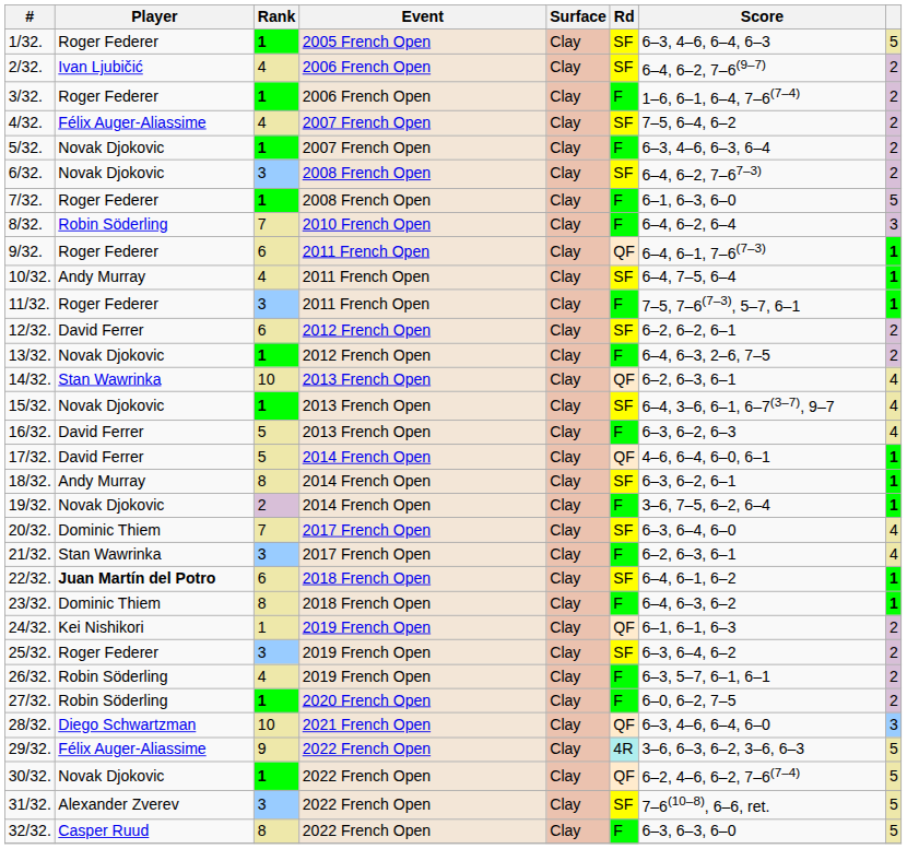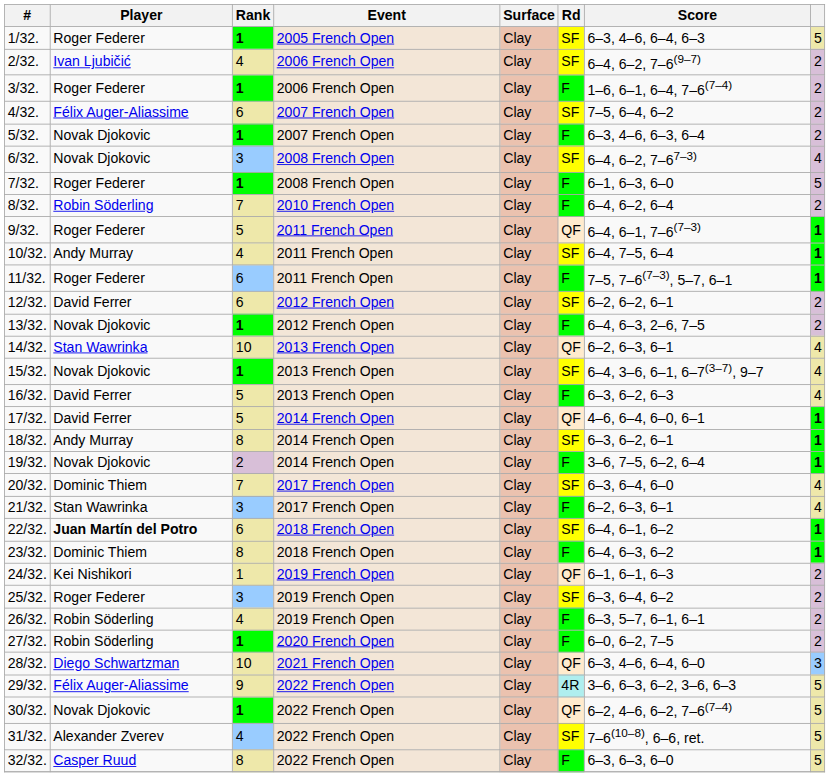 <table class="wikitable sortable">
 <tr>
 <th>#</th>
 <th width=200>Player</th>
 <th>Rank</th>
 <th width=250>Event</th>
 <th>Surface</th>
 <th>Rd</th>
 <th width=250>Score</th>
 <th></th>
 </tr>
 <tr>
 <td>1/32.</td>
 <td> Roger Federer</td>
 <td bgcolor=lime><strong>1</strong></td>
 <td bgcolor=f3e6d7><a href='#'>2005 French Open</a></td>
 <td style="background:#ebc2af;">Clay</td>
 <td bgcolor=yellow>SF</td>
 <td>6–3, 4–6, 6–4, 6–3</td>
 <td style="text-align:center; background:#eee8aa;">5</td>
 </tr>
 <tr>
 <td>2/32.</td>
 <td> <a href='#'>Ivan Ljubičić</a></td>
 <td bgcolor=EEE8AA>4</td>
 <td bgcolor=f3e6d7><a href='#'>2006 French Open</a></td>
 <td style="background:#ebc2af;">Clay</td>
 <td bgcolor=yellow>SF</td>
 <td>6–4, 6–2, 7–6<sup>(9–7)</sup></td>
 <td style="text-align:center; background:thistle;">2</td>
 </tr>
 <tr>
 <td>3/32.</td>
 <td> Roger Federer</td>
 <td bgcolor=lime><strong>1</strong></td>
 <td bgcolor=f3e6d7>2006 French Open</td>
 <td style="background:#ebc2af;">Clay</td>
 <td bgcolor=lime>F</td>
 <td>1–6, 6–1, 6–4, 7–6<sup>(7–4)</sup></td>
 <td style="text-align:center; background:thistle;">2</td>
 </tr>
 <tr>
 <td>4/32.</td>
 <td> <a href='#'>Félix Auger-Aliassime</a></td>
-<td bgcolor=EEE8AA>4</td>
+<td bgcolor=EEE8AA>6</td>
 <td bgcolor=f3e6d7><a href='#'>2007 French Open</a></td>
 <td style="background:#ebc2af;">Clay</td>
 <td bgcolor=yellow>SF</td>
 <td>7–5, 6–4, 6–2</td>
 <td style="text-align:center; background:thistle;">2</td>
 </tr>
 <tr>
 <td>5/32.</td>
 <td> Novak Djokovic</td>
 <td bgcolor=lime><strong>1</strong></td>
 <td bgcolor=f3e6d7>2007 French Open</td>
 <td style="background:#ebc2af;">Clay</td>
 <td bgcolor=lime>F</td>
 <td>6–3, 4–6, 6–3, 6–4</td>
 <td style="text-align:center; background:thistle;">2</td>
 </tr>
 <tr>
 <td>6/32.</td>
 <td> Novak Djokovic</td>
 <td bgcolor=99ccff>3</td>
 <td bgcolor=f3e6d7><a href='#'>2008 French Open</a></td>
 <td style="background:#ebc2af;">Clay</td>
 <td bgcolor=yellow>SF</td>
 <td>6–4, 6–2, 7–6<sup>7–3)</sup></td>
-<td style="text-align:center; background:thistle;">2</td>
+<td style="text-align:center; background:thistle;">4</td>
 </tr>
 <tr>
 <td>7/32.</td>
 <td> Roger Federer</td>
 <td bgcolor=lime><strong>1</strong></td>
 <td bgcolor=f3e6d7>2008 French Open</td>
 <td style="background:#ebc2af;">Clay</td>
 <td bgcolor=lime>F</td>
 <td>6–1, 6–3, 6–0</td>
 <td style="text-align:center; background:thistle;">5</td>
 </tr>
 <tr>
 <td>8/32.</td>
 <td> <a href='#'>Robin Söderling</a></td>
 <td bgcolor=EEE8AA>7</td>
 <td bgcolor=f3e6d7><a href='#'>2010 French Open</a></td>
 <td style="background:#ebc2af;">Clay</td>
 <td bgcolor=lime>F</td>
 <td>6–4, 6–2, 6–4</td>
-<td style="text-align:center; background:thistle;">3</td>
+<td style="text-align:center; background:thistle;">2</td>
 </tr>
 <tr>
 <td>9/32.</td>
 <td> Roger Federer</td>
-<td bgcolor=EEE8AA>6</td>
+<td bgcolor=EEE8AA>5</td>
 <td bgcolor=f3e6d7><a href='#'>2011 French Open</a></td>
 <td style="background:#ebc2af;">Clay</td>
 <td bgcolor=ffebcd>QF</td>
 <td>6–4, 6–1, 7–6<sup>(7–3)</sup></td>
 <td style="text-align:center; background:lime;"><strong>1</strong></td>
 </tr>
 <tr>
 <td>10/32.</td>
 <td> Andy Murray</td>
 <td bgcolor=EEE8AA>4</td>
 <td bgcolor=f3e6d7>2011 French Open</td>
 <td style="background:#ebc2af;">Clay</td>
 <td bgcolor=yellow>SF</td>
 <td>6–4, 7–5, 6–4</td>
 <td style="text-align:center; background:lime;"><strong>1</strong></td>
 </tr>
 <tr>
 <td>11/32.</td>
 <td> Roger Federer</td>
-<td bgcolor=99ccff>3</td>
+<td bgcolor=99ccff>6</td>
 <td bgcolor=f3e6d7>2011 French Open</td>
 <td style="background:#ebc2af;">Clay</td>
 <td bgcolor=lime>F</td>
 <td>7–5, 7–6<sup>(7–3)</sup>, 5–7, 6–1</td>
 <td style="text-align:center; background:lime;"><strong>1</strong></td>
 </tr>
 <tr>
 <td>12/32.</td>
 <td> David Ferrer</td>
 <td bgcolor=EEE8AA>6</td>
 <td bgcolor=f3e6d7><a href='#'>2012 French Open</a></td>
 <td style="background:#ebc2af;">Clay</td>
 <td bgcolor=yellow>SF</td>
 <td>6–2, 6–2, 6–1</td>
 <td style="text-align:center; background:thistle;">2</td>
 </tr>
 <tr>
 <td>13/32.</td>
 <td> Novak Djokovic</td>
 <td bgcolor=lime><strong>1</strong></td>
 <td bgcolor=f3e6d7>2012 French Open</td>
 <td style="background:#ebc2af;">Clay</td>
 <td bgcolor=lime>F</td>
 <td>6–4, 6–3, 2–6, 7–5</td>
 <td style="text-align:center; background:thistle;">2</td>
 </tr>
 <tr>
 <td>14/32.</td>
 <td> <a href='#'>Stan Wawrinka</a></td>
 <td bgcolor=EEE8AA>10</td>
 <td bgcolor=f3e6d7><a href='#'>2013 French Open</a></td>
 <td style="background:#ebc2af;">Clay</td>
 <td bgcolor=ffebcd>QF</td>
 <td>6–2, 6–3, 6–1</td>
 <td style="text-align:center; background:#eee8aa;">4</td>
 </tr>
 <tr>
 <td>15/32.</td>
 <td> Novak Djokovic</td>
 <td bgcolor=lime><strong>1</strong></td>
 <td bgcolor=f3e6d7>2013 French Open</td>
 <td style="background:#ebc2af;">Clay</td>
 <td bgcolor=yellow>SF</td>
 <td>6–4, 3–6, 6–1, 6–7<sup>(3–7)</sup>, 9–7</td>
 <td style="text-align:center; background:#eee8aa;">4</td>
 </tr>
 <tr>
 <td>16/32.</td>
 <td> David Ferrer</td>
 <td bgcolor=EEE8AA>5</td>
 <td bgcolor=f3e6d7>2013 French Open</td>
 <td style="background:#ebc2af;">Clay</td>
 <td bgcolor=lime>F</td>
 <td>6–3, 6–2, 6–3</td>
 <td style="text-align:center; background:#eee8aa;">4</td>
 </tr>
 <tr>
 <td>17/32.</td>
 <td> David Ferrer</td>
 <td bgcolor=EEE8AA>5</td>
 <td bgcolor=f3e6d7><a href='#'>2014 French Open</a></td>
 <td style="background:#ebc2af;">Clay</td>
 <td bgcolor=ffebcd>QF</td>
 <td>4–6, 6–4, 6–0, 6–1</td>
 <td style="text-align:center; background:lime;"><strong>1</strong></td>
 </tr>
 <tr>
 <td>18/32.</td>
 <td> Andy Murray</td>
 <td bgcolor=EEE8AA>8</td>
 <td bgcolor=f3e6d7>2014 French Open</td>
 <td style="background:#ebc2af;">Clay</td>
 <td bgcolor=yellow>SF</td>
 <td>6–3, 6–2, 6–1</td>
 <td style="text-align:center; background:lime;"><strong>1</strong></td>
 </tr>
 <tr>
 <td>19/32.</td>
 <td> Novak Djokovic</td>
 <td bgcolor=thistle>2</td>
 <td bgcolor=f3e6d7>2014 French Open</td>
 <td style="background:#ebc2af;">Clay</td>
 <td bgcolor=lime>F</td>
 <td>3–6, 7–5, 6–2, 6–4</td>
 <td style="text-align:center; background:lime;"><strong>1</strong></td>
 </tr>
 <tr>
 <td>20/32.</td>
 <td> Dominic Thiem</td>
 <td bgcolor=EEE8AA>7</td>
 <td bgcolor=f3e6d7><a href='#'>2017 French Open</a></td>
 <td style="background:#ebc2af;">Clay</td>
 <td bgcolor=yellow>SF</td>
 <td>6–3, 6–4, 6–0</td>
 <td style="text-align:center; background:#eee8aa;">4</td>
 </tr>
 <tr>
 <td>21/32.</td>
 <td> Stan Wawrinka</td>
 <td bgcolor=99ccff>3</td>
 <td bgcolor=f3e6d7>2017 French Open</td>
 <td style="background:#ebc2af;">Clay</td>
 <td bgcolor=lime>F</td>
 <td>6–2, 6–3, 6–1</td>
 <td style="text-align:center; background:#eee8aa;">4</td>
 </tr>
 <tr>
 <td>22/32.</td>
 <td><strong> Juan Martín del Potro</strong></td>
 <td bgcolor=EEE8AA>6</td>
 <td bgcolor=f3e6d7><a href='#'>2018 French Open</a></td>
 <td style="background:#ebc2af;">Clay</td>
 <td bgcolor=yellow>SF</td>
 <td>6–4, 6–1, 6–2</td>
 <td style="text-align:center; background:lime;"><strong>1</strong></td>
 </tr>
 <tr>
 <td>23/32.</td>
 <td> Dominic Thiem</td>
 <td bgcolor=EEE8AA>8</td>
 <td bgcolor=f3e6d7>2018 French Open</td>
 <td style="background:#ebc2af;">Clay</td>
 <td bgcolor=lime>F</td>
 <td>6–4, 6–3, 6–2</td>
 <td style="text-align:center; background:lime;"><strong>1</strong></td>
 </tr>
 <tr>
 <td>24/32.</td>
 <td> Kei Nishikori</td>
 <td bgcolor=EEE8AA>1</td>
 <td bgcolor=f3e6d7><a href='#'>2019 French Open</a></td>
 <td style="background:#ebc2af;">Clay</td>
 <td bgcolor=ffebcd>QF</td>
 <td>6–1, 6–1, 6–3</td>
 <td style="text-align:center; background:thistle;">2</td>
 </tr>
 <tr>
 <td>25/32.</td>
 <td> Roger Federer</td>
 <td bgcolor=99ccff>3</td>
 <td bgcolor=f3e6d7>2019 French Open</td>
 <td style="background:#ebc2af;">Clay</td>
 <td bgcolor=yellow>SF</td>
 <td>6–3, 6–4, 6–2</td>
 <td style="text-align:center; background:thistle;">2</td>
 </tr>
 <tr>
 <td>26/32.</td>
 <td> Robin Söderling</td>
 <td bgcolor=EEE8AA>4</td>
 <td bgcolor=f3e6d7>2019 French Open</td>
 <td style="background:#ebc2af;">Clay</td>
 <td bgcolor=lime>F</td>
 <td>6–3, 5–7, 6–1, 6–1</td>
 <td style="text-align:center; background:thistle;">2</td>
 </tr>
 <tr>
 <td>27/32.</td>
 <td> Robin Söderling</td>
 <td bgcolor=lime><strong>1</strong></td>
 <td bgcolor=f3e6d7><a href='#'>2020 French Open</a></td>
 <td style="background:#ebc2af;">Clay</td>
 <td bgcolor=lime>F</td>
 <td>6–0, 6–2, 7–5</td>
 <td style="text-align:center; background:thistle;">2</td>
 </tr>
 <tr>
 <td>28/32.</td>
 <td> <a href='#'>Diego Schwartzman</a></td>
 <td bgcolor=EEE8AA>10</td>
 <td bgcolor=f3e6d7><a href='#'>2021 French Open</a></td>
 <td style="background:#ebc2af;">Clay</td>
 <td bgcolor=ffebcd>QF</td>
 <td>6–3, 4–6, 6–4, 6–0</td>
 <td style="text-align:center; background:#9cf;">3</td>
 </tr>
 <tr>
 <td>29/32.</td>
 <td> <a href='#'>Félix Auger-Aliassime</a></td>
 <td bgcolor=EEE8AA>9</td>
 <td bgcolor=f3e6d7><a href='#'>2022 French Open</a></td>
 <td style="background:#ebc2af;">Clay</td>
 <td bgcolor=afeeee>4R</td>
 <td>3–6, 6–3, 6–2, 3–6, 6–3</td>
 <td style="text-align:center; background:#eee8aa;">5</td>
 </tr>
 <tr>
 <td>30/32.</td>
 <td> Novak Djokovic</td>
 <td bgcolor=lime><strong>1</strong></td>
 <td bgcolor=f3e6d7>2022 French Open</td>
 <td style="background:#ebc2af;">Clay</td>
 <td bgcolor=ffebcd>QF</td>
 <td>6–2, 4–6, 6–2, 7–6<sup>(7–4)</sup></td>
 <td style="text-align:center; background:#eee8aa;">5</td>
 </tr>
 <tr>
 <td>31/32.</td>
 <td> Alexander Zverev</td>
-<td bgcolor=99ccff>3</td>
+<td bgcolor=99ccff>4</td>
 <td bgcolor=f3e6d7>2022 French Open</td>
 <td style="background:#ebc2af;">Clay</td>
 <td bgcolor=yellow>SF</td>
 <td>7–6<sup>(10–8)</sup>, 6–6, ret.</td>
 <td style="text-align:center; background:#eee8aa;">5</td>
 </tr>
 <tr>
 <td>32/32.</td>
 <td> <a href='#'>Casper Ruud</a></td>
 <td bgcolor=EEE8AA>8</td>
 <td bgcolor=f3e6d7>2022 French Open</td>
 <td style="background:#ebc2af;">Clay</td>
 <td bgcolor=lime>F</td>
 <td>6–3, 6–3, 6–0</td>
 <td style="text-align:center; background:#eee8aa;">5</td>
 </tr>
 <tr>
 </tr>
 </table>
